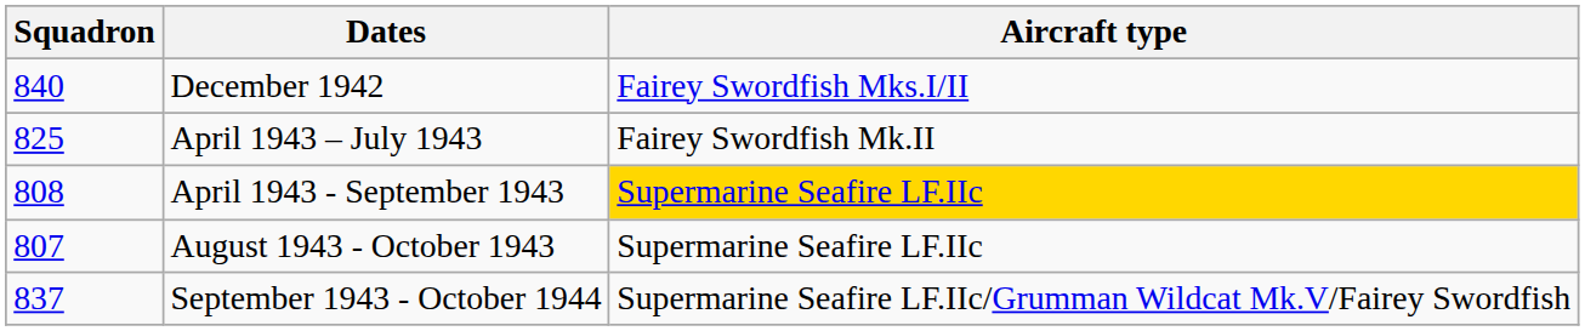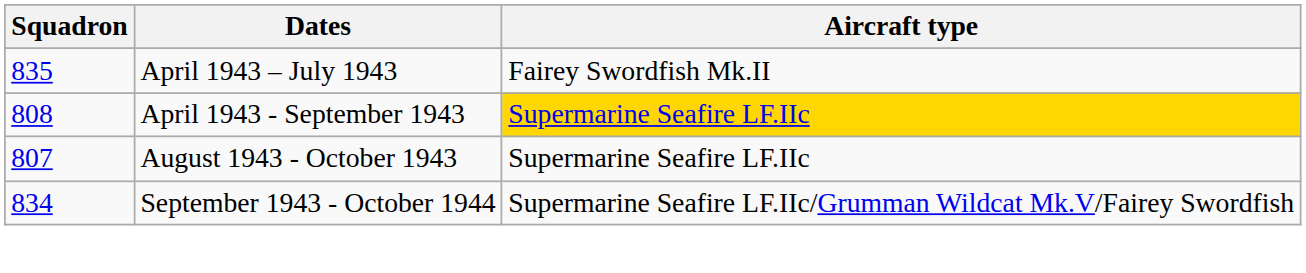 <table class="wikitable">
 <tr>
 <th>Squadron</th>
 <th>Dates</th>
 <th>Aircraft type</th>
 </tr>
 <tr>
-<td><a href='#'>840</a></td>
-<td>December 1942</td>
-<td><a href='#'>Fairey Swordfish Mks.I/II</a></td>
-</tr>
-<tr>
-<td><a href='#'>825</a></td>
+<td><a href='#'>835</a></td>
 <td>April 1943 – July 1943</td>
 <td>Fairey Swordfish Mk.II</td>
 </tr>
 <tr>
 <td><a href='#'>808</a></td>
 <td>April 1943 - September 1943</td>
 <td style="background: gold;"><a href='#'>Supermarine Seafire LF.IIc</a></td>
 </tr>
 <tr>
 <td><a href='#'>807</a></td>
 <td>August 1943 - October 1943</td>
 <td>Supermarine Seafire LF.IIc</td>
 </tr>
 <tr>
-<td><a href='#'>837</a></td>
+<td><a href='#'>834</a></td>
 <td>September 1943 - October 1944</td>
 <td>Supermarine Seafire LF.IIc/<a href='#'>Grumman Wildcat Mk.V</a>/Fairey Swordfish</td>
 </tr>
 </table>
